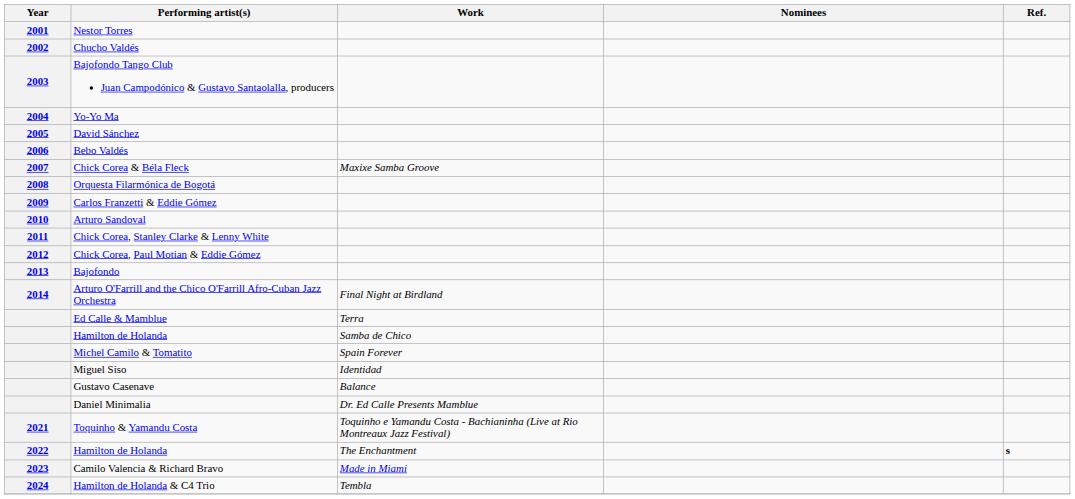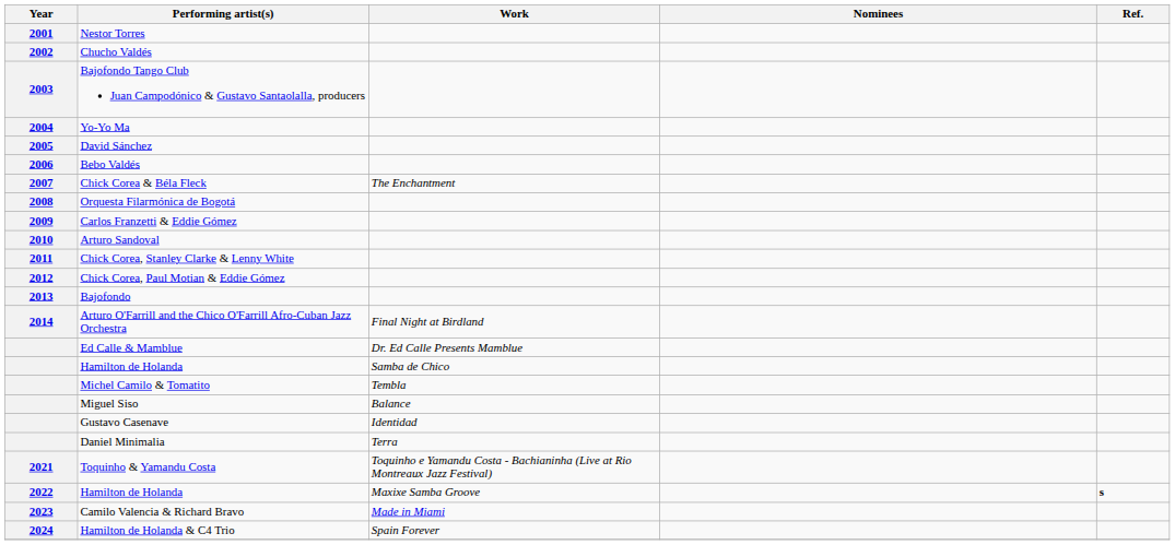 <table class="wikitable plainrowheaders sortable">
 <tr>
 <th scope="col" width="5%">Year</th>
 <th scope="col" width="20%">Performing artist(s)</th>
 <th scope="col" width="20%">Work</th>
 <th scope="col" class="unsortable" width="30%">Nominees</th>
 <th scope="col" class="unsortable" width="5%">Ref.</th>
 </tr>
 <tr>
 <th style="text-align:center;"><a href='#'>2001</a></th>
 <td> <a href='#'>Nestor Torres</a></td>
 <td></td>
 <td></td>
 <td style="text-align:center;"></td>
 </tr>
 <tr>
 <th style="text-align:center;"><a href='#'>2002</a></th>
 <td> <a href='#'>Chucho Valdés</a></td>
 <td></td>
 <td></td>
 <td style="text-align:center;"></td>
 </tr>
 <tr>
 <th style="text-align:center;"><a href='#'>2003</a></th>
 <td> <a href='#'>Bajofondo Tango Club</a><br><ul><li><a href='#'>Juan Campodónico</a> & <a href='#'>Gustavo Santaolalla</a>, producers</li></ul></td>
 <td></td>
 <td></td>
 <td style="text-align:center;"></td>
 </tr>
 <tr>
 <th style="text-align:center;"><a href='#'>2004</a></th>
 <td> <a href='#'>Yo-Yo Ma</a></td>
 <td></td>
 <td></td>
 <td style="text-align:center;"></td>
 </tr>
 <tr>
 <th style="text-align:center;"><a href='#'>2005</a></th>
 <td> <a href='#'>David Sánchez</a></td>
 <td></td>
 <td></td>
 <td style="text-align:center;"></td>
 </tr>
 <tr>
 <th style="text-align:center;"><a href='#'>2006</a></th>
 <td> <a href='#'>Bebo Valdés</a></td>
 <td></td>
 <td></td>
 <td style="text-align:center;"></td>
 </tr>
 <tr>
 <th style="text-align:center;"><a href='#'>2007</a></th>
 <td> <a href='#'>Chick Corea</a> & <a href='#'>Béla Fleck</a></td>
-<td><em>Maxixe Samba Groove</em></td>
+<td><em>The Enchantment</em></td>
 <td></td>
 <td style="text-align:center;"></td>
 </tr>
 <tr>
 <th style="text-align:center;"><a href='#'>2008</a></th>
 <td> <a href='#'>Orquesta Filarmónica de Bogotá</a></td>
 <td></td>
 <td></td>
 <td style="text-align:center;"></td>
 </tr>
 <tr>
 <th style="text-align:center;"><a href='#'>2009</a></th>
 <td> <a href='#'>Carlos Franzetti</a> &  <a href='#'>Eddie Gómez</a></td>
 <td></td>
 <td></td>
 <td style="text-align:center;"></td>
 </tr>
 <tr>
 <th style="text-align:center;"><a href='#'>2010</a></th>
 <td> <a href='#'>Arturo Sandoval</a></td>
 <td></td>
 <td></td>
 <td style="text-align:center;"></td>
 </tr>
 <tr>
 <th style="text-align:center;"><a href='#'>2011</a></th>
 <td> <a href='#'>Chick Corea</a>, <a href='#'>Stanley Clarke</a> & <a href='#'>Lenny White</a></td>
 <td></td>
 <td></td>
 <td style="text-align:center;"></td>
 </tr>
 <tr>
 <th style="text-align:center;"><a href='#'>2012</a></th>
 <td> <a href='#'>Chick Corea</a>, <a href='#'>Paul Motian</a> &  <a href='#'>Eddie Gómez</a></td>
 <td></td>
 <td></td>
 <td></td>
 </tr>
 <tr>
 <th style="text-align:center;"><a href='#'>2013</a></th>
 <td>  <a href='#'>Bajofondo</a></td>
 <td></td>
 <td></td>
 <td></td>
 </tr>
 <tr>
 <th style="text-align:center;"><a href='#'>2014</a></th>
 <td> <a href='#'>Arturo O'Farrill and the Chico O'Farrill Afro-Cuban Jazz Orchestra</a></td>
 <td><em>Final Night at Birdland</em></td>
 <td></td>
 <td></td>
 </tr>
 <tr>
 <th></th>
 <td> <a href='#'>Ed Calle & Mamblue</a></td>
-<td><em>Terra</em></td>
+<td><em>Dr. Ed Calle Presents Mamblue</em></td>
 <td><br></td>
 <td></td>
 </tr>
 <tr>
 <th></th>
 <td> <a href='#'>Hamilton de Holanda</a></td>
 <td><em>Samba de Chico</em></td>
 <td><br></td>
 <td></td>
 </tr>
 <tr>
 <th></th>
 <td> <a href='#'>Michel Camilo</a> &  <a href='#'>Tomatito</a></td>
-<td><em>Spain Forever</em></td>
+<td><em>Tembla</em></td>
 <td><br></td>
 <td></td>
 </tr>
 <tr>
 <th></th>
 <td> Miguel Siso</td>
+<td><em>Balance</em></td>
+<td></td>
+<td></td>
+</tr>
+<tr>
+<th></th>
+<td> Gustavo Casenave</td>
 <td><em>Identidad</em></td>
 <td></td>
 <td></td>
 </tr>
 <tr>
 <th></th>
-<td> Gustavo Casenave</td>
-<td><em>Balance</em></td>
-<td></td>
-<td></td>
-</tr>
-<tr>
-<th></th>
 <td> Daniel Minimalia</td>
-<td><em>Dr. Ed Calle Presents Mamblue</em></td>
+<td><em>Terra</em></td>
 <td></td>
 <td></td>
 </tr>
 <tr>
 <th style="text-align:center;"><a href='#'>2021</a></th>
 <td> <a href='#'>Toquinho</a> & <a href='#'>Yamandu Costa</a></td>
 <td><em>Toquinho e Yamandu Costa - Bachianinha (Live at Rio Montreaux Jazz Festival)</em></td>
 <td></td>
 <td></td>
 </tr>
 <tr>
 <th style="text-align:center;" scope="row"><a href='#'><strong>2022</strong></a></th>
 <td> <a href='#'>Hamilton de Holanda</a></td>
-<td><em>The Enchantment</em></td>
+<td><em>Maxixe Samba Groove</em></td>
 <td></td>
 <td><strong>s </strong></td>
 </tr>
 <tr>
 <th style="text-align:center;" scope="row"><a href='#'><strong>2023</strong></a></th>
 <td> Camilo Valencia & Richard Bravo</td>
 <td><em><a href='#'>Made in Miami</a></em></td>
 <td></td>
 <td style="text-align:center;"></td>
 </tr>
 <tr>
 <th style="text-align:center;" scope="row"><a href='#'><strong>2024</strong></a></th>
 <td> <a href='#'>Hamilton de Holanda</a> &  C4 Trio</td>
-<td><em>Tembla</em></td>
+<td><em>Spain Forever</em></td>
 <td></td>
 <td align="center"></td>
 </tr>
 <tr>
 </tr>
 </table>
